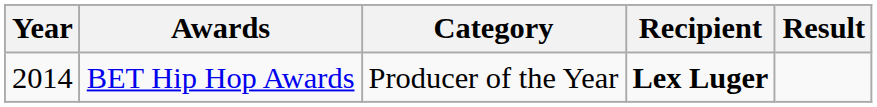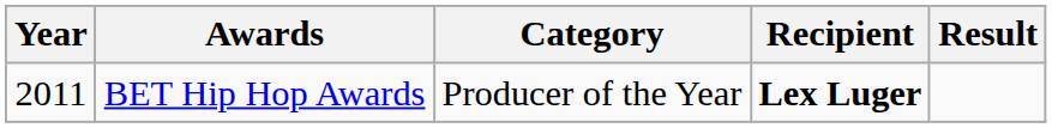 <table class="wikitable plainrowheaders" style="text-align:center;">
 <tr>
 <th>Year</th>
 <th>Awards</th>
 <th>Category</th>
 <th>Recipient</th>
 <th>Result</th>
 </tr>
 <tr>
-<td>2014</td>
+<td>2011</td>
 <td><a href='#'>BET Hip Hop Awards</a></td>
 <td>Producer of the Year</td>
 <td><strong>Lex Luger</strong></td>
 <td></td>
 </tr>
 </table>
